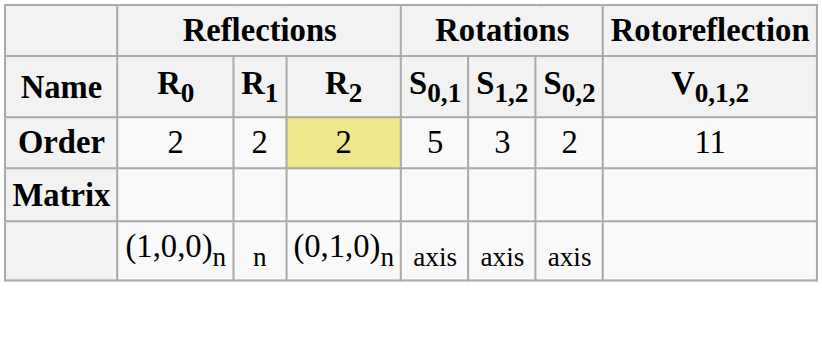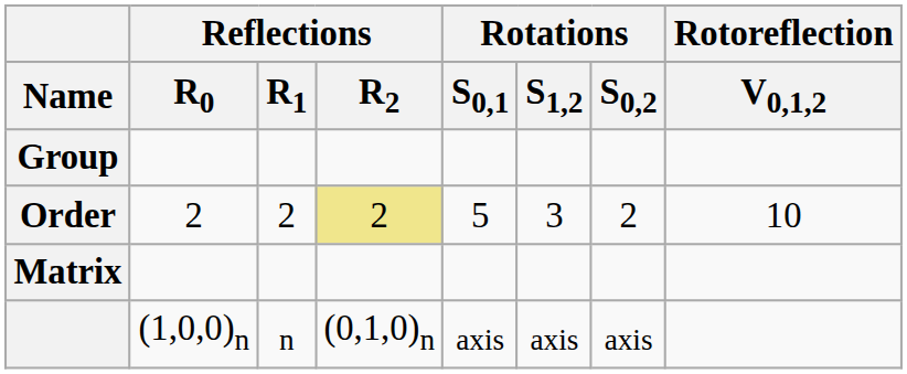 <table class=wikitable>
 <tr>
 <th></th>
 <th colspan=3>Reflections</th>
 <th colspan=3>Rotations</th>
 <th>Rotoreflection</th>
 </tr>
 <tr>
 <th>Name</th>
 <th>R<sub>0</sub></th>
 <th>R<sub>1</sub></th>
 <th>R<sub>2</sub></th>
 <th>S<sub>0,1</sub></th>
 <th>S<sub>1,2</sub></th>
 <th>S<sub>0,2</sub></th>
 <th>V<sub>0,1,2</sub></th>
 </tr>
 <tr align=center>
+<th>Group</th>
+<td></td>
+<td></td>
+<td></td>
+<td></td>
+<td></td>
+<td></td>
+<td></td>
+</tr>
+<tr align=center>
 <th>Order</th>
 <td>2</td>
 <td>2</td>
 <td style="background: khaki;">2</td>
 <td>5</td>
 <td>3</td>
 <td>2</td>
-<td>11</td>
+<td>10</td>
 </tr>
 <tr align=center>
 <th>Matrix</th>
 <td></td>
 <td></td>
 <td></td>
 <td></td>
 <td></td>
 <td></td>
 <td></td>
 </tr>
 <tr align=center>
 <th></th>
 <td>(1,0,0)<sub>n</sub></td>
 <td><sub>n</sub></td>
 <td>(0,1,0)<sub>n</sub></td>
 <td><sub>axis</sub></td>
 <td><sub>axis</sub></td>
 <td><sub>axis</sub></td>
 <td></td>
 </tr>
 </table>
